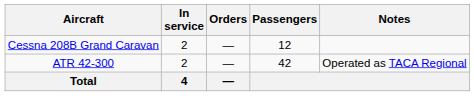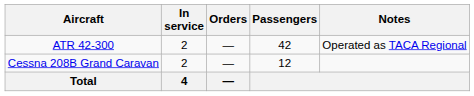 <table class="wikitable" style="margin:0.5em auto; text-align:center">
 <tr>
 <th>Aircraft</th>
 <th>In <br> service</th>
 <th>Orders</th>
 <th>Passengers</th>
 <th>Notes</th>
 </tr>
 <tr>
+<td><a href='#'>ATR 42-300</a></td>
+<td>2</td>
+<td>—</td>
+<td>42</td>
+<td>Operated as <a href='#'>TACA Regional</a></td>
+</tr>
+<tr>
 <td><a href='#'>Cessna 208B Grand Caravan</a></td>
 <td>2</td>
 <td>—</td>
 <td>12</td>
 <td></td>
-</tr>
-<tr>
-<td><a href='#'>ATR 42-300</a></td>
-<td>2</td>
-<td>—</td>
-<td>42</td>
-<td>Operated as <a href='#'>TACA Regional</a></td>
 </tr>
 <tr>
 <th>Total</th>
 <th>4</th>
 <th>—</th>
 <th colspan=2></th>
 </tr>
 </table>
